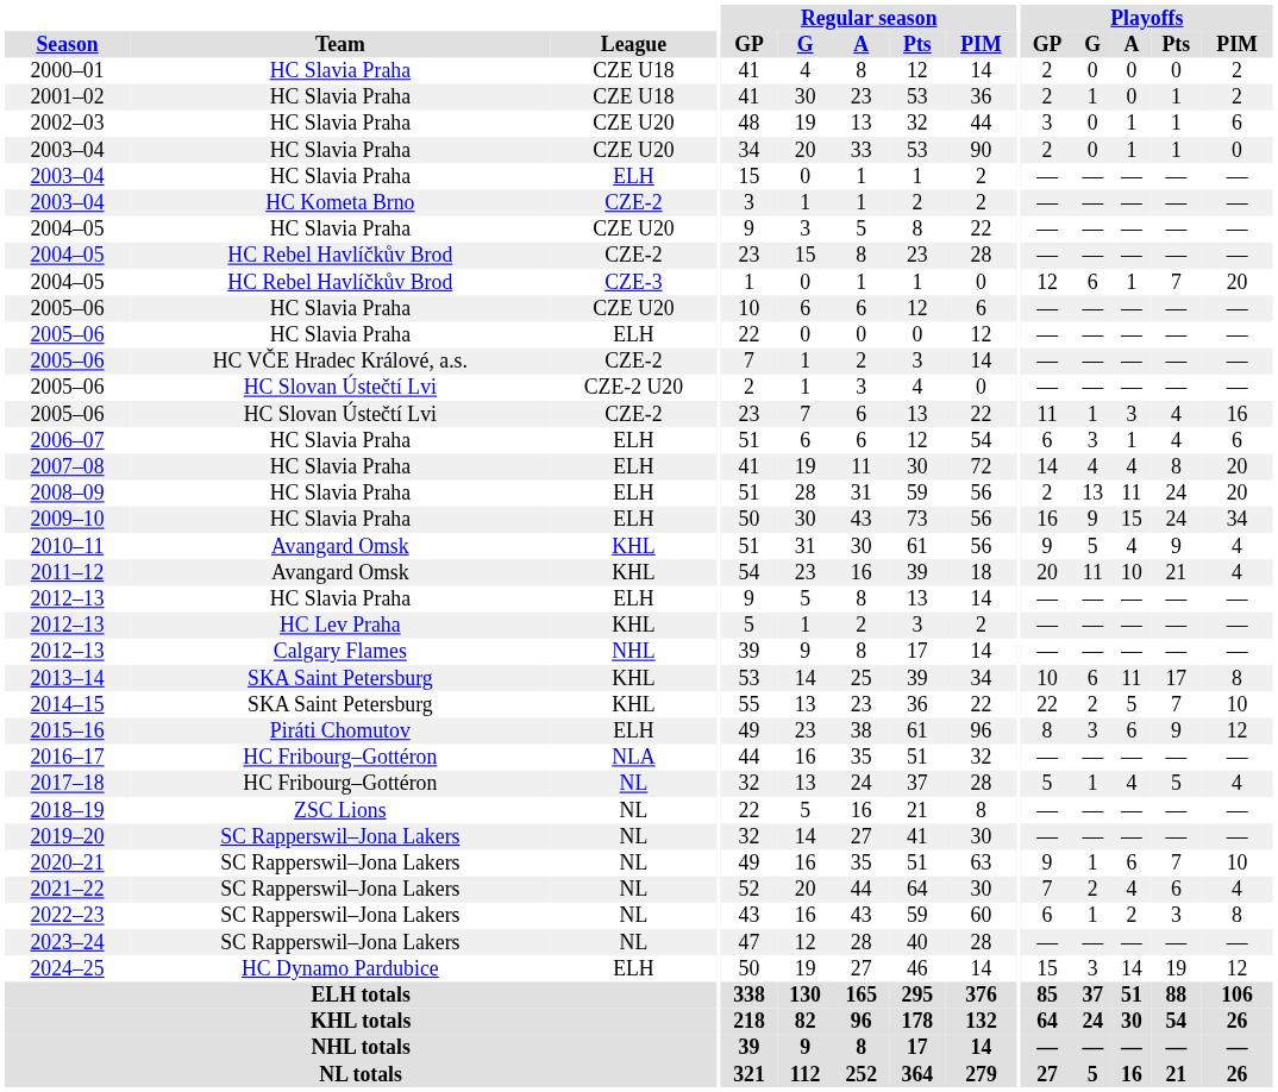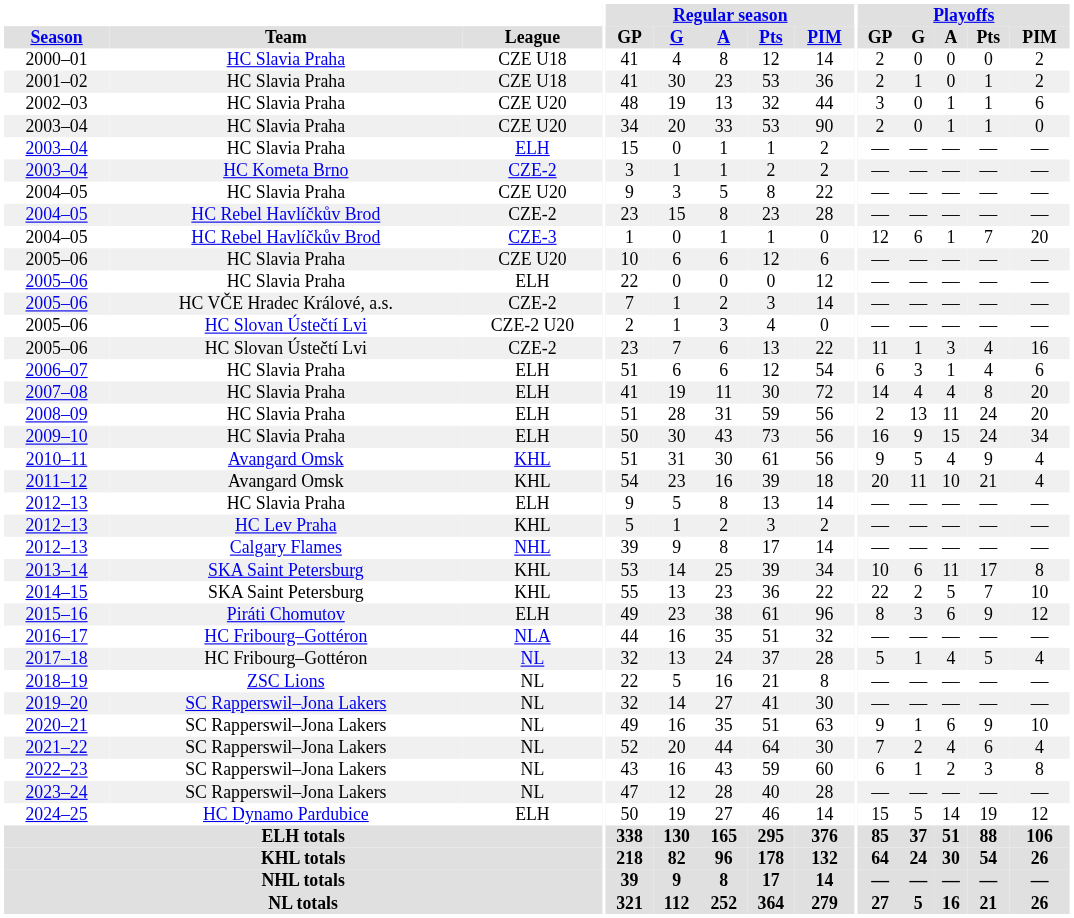 <table border="0" cellpadding="1" cellspacing="0" style="text-align:center; width:60em">
 <tr bgcolor="#e0e0e0">
 <th colspan="3" bgcolor="#ffffff"></th>
 <th rowspan="101" bgcolor="#ffffff"></th>
 <th colspan="5"><a href='#'>Regular season</a></th>
 <th rowspan="101" bgcolor="#ffffff"></th>
 <th colspan="5"><a href='#'>Playoffs</a></th>
 </tr>
 <tr bgcolor="#e0e0e0">
 <th><a href='#'>Season</a></th>
 <th>Team</th>
 <th>League</th>
 <th>GP</th>
 <th><a href='#'>G</a></th>
 <th><a href='#'>A</a></th>
 <th><a href='#'>Pts</a></th>
 <th><a href='#'>PIM</a></th>
 <th>GP</th>
 <th>G</th>
 <th>A</th>
 <th>Pts</th>
 <th>PIM</th>
 </tr>
 <tr>
 <td>2000–01</td>
 <td><a href='#'>HC Slavia Praha</a></td>
 <td>CZE U18</td>
 <td>41</td>
 <td>4</td>
 <td>8</td>
 <td>12</td>
 <td>14</td>
 <td>2</td>
 <td>0</td>
 <td>0</td>
 <td>0</td>
 <td>2</td>
 </tr>
 <tr bgcolor="#f0f0f0">
 <td>2001–02</td>
 <td>HC Slavia Praha</td>
 <td>CZE U18</td>
 <td>41</td>
 <td>30</td>
 <td>23</td>
 <td>53</td>
 <td>36</td>
 <td>2</td>
 <td>1</td>
 <td>0</td>
 <td>1</td>
 <td>2</td>
 </tr>
 <tr>
 <td>2002–03</td>
 <td>HC Slavia Praha</td>
 <td>CZE U20</td>
 <td>48</td>
 <td>19</td>
 <td>13</td>
 <td>32</td>
 <td>44</td>
 <td>3</td>
 <td>0</td>
 <td>1</td>
 <td>1</td>
 <td>6</td>
 </tr>
 <tr bgcolor="#f0f0f0">
 <td>2003–04</td>
 <td>HC Slavia Praha</td>
 <td>CZE U20</td>
 <td>34</td>
 <td>20</td>
 <td>33</td>
 <td>53</td>
 <td>90</td>
 <td>2</td>
 <td>0</td>
 <td>1</td>
 <td>1</td>
 <td>0</td>
 </tr>
 <tr>
 <td><a href='#'>2003–04</a></td>
 <td>HC Slavia Praha</td>
 <td><a href='#'>ELH</a></td>
 <td>15</td>
 <td>0</td>
 <td>1</td>
 <td>1</td>
 <td>2</td>
 <td>—</td>
 <td>—</td>
 <td>—</td>
 <td>—</td>
 <td>—</td>
 </tr>
 <tr bgcolor="#f0f0f0">
 <td><a href='#'>2003–04</a></td>
 <td><a href='#'>HC Kometa Brno</a></td>
 <td><a href='#'>CZE-2</a></td>
 <td>3</td>
 <td>1</td>
 <td>1</td>
 <td>2</td>
 <td>2</td>
 <td>—</td>
 <td>—</td>
 <td>—</td>
 <td>—</td>
 <td>—</td>
 </tr>
 <tr>
 <td>2004–05</td>
 <td>HC Slavia Praha</td>
 <td>CZE U20</td>
 <td>9</td>
 <td>3</td>
 <td>5</td>
 <td>8</td>
 <td>22</td>
 <td>—</td>
 <td>—</td>
 <td>—</td>
 <td>—</td>
 <td>—</td>
 </tr>
 <tr bgcolor="#f0f0f0">
 <td><a href='#'>2004–05</a></td>
 <td><a href='#'>HC Rebel Havlíčkův Brod</a></td>
 <td>CZE-2</td>
 <td>23</td>
 <td>15</td>
 <td>8</td>
 <td>23</td>
 <td>28</td>
 <td>—</td>
 <td>—</td>
 <td>—</td>
 <td>—</td>
 <td>—</td>
 </tr>
 <tr>
 <td>2004–05</td>
 <td><a href='#'>HC Rebel Havlíčkův Brod</a></td>
 <td><a href='#'>CZE-3</a></td>
 <td>1</td>
 <td>0</td>
 <td>1</td>
 <td>1</td>
 <td>0</td>
 <td>12</td>
 <td>6</td>
 <td>1</td>
 <td>7</td>
 <td>20</td>
 </tr>
 <tr bgcolor="#f0f0f0">
 <td>2005–06</td>
 <td>HC Slavia Praha</td>
 <td>CZE U20</td>
 <td>10</td>
 <td>6</td>
 <td>6</td>
 <td>12</td>
 <td>6</td>
 <td>—</td>
 <td>—</td>
 <td>—</td>
 <td>—</td>
 <td>—</td>
 </tr>
 <tr>
 <td><a href='#'>2005–06</a></td>
 <td>HC Slavia Praha</td>
 <td>ELH</td>
 <td>22</td>
 <td>0</td>
 <td>0</td>
 <td>0</td>
 <td>12</td>
 <td>—</td>
 <td>—</td>
 <td>—</td>
 <td>—</td>
 <td>—</td>
 </tr>
 <tr bgcolor="#f0f0f0">
 <td><a href='#'>2005–06</a></td>
 <td>HC VČE Hradec Králové, a.s.</td>
 <td>CZE-2</td>
 <td>7</td>
 <td>1</td>
 <td>2</td>
 <td>3</td>
 <td>14</td>
 <td>—</td>
 <td>—</td>
 <td>—</td>
 <td>—</td>
 <td>—</td>
 </tr>
 <tr>
 <td>2005–06</td>
 <td><a href='#'>HC Slovan Ústečtí Lvi</a></td>
 <td>CZE-2 U20</td>
 <td>2</td>
 <td>1</td>
 <td>3</td>
 <td>4</td>
 <td>0</td>
 <td>—</td>
 <td>—</td>
 <td>—</td>
 <td>—</td>
 <td>—</td>
 </tr>
 <tr bgcolor="#f0f0f0">
 <td>2005–06</td>
 <td>HC Slovan Ústečtí Lvi</td>
 <td>CZE-2</td>
 <td>23</td>
 <td>7</td>
 <td>6</td>
 <td>13</td>
 <td>22</td>
 <td>11</td>
 <td>1</td>
 <td>3</td>
 <td>4</td>
 <td>16</td>
 </tr>
 <tr>
 <td><a href='#'>2006–07</a></td>
 <td>HC Slavia Praha</td>
 <td>ELH</td>
 <td>51</td>
 <td>6</td>
 <td>6</td>
 <td>12</td>
 <td>54</td>
 <td>6</td>
 <td>3</td>
 <td>1</td>
 <td>4</td>
 <td>6</td>
 </tr>
 <tr bgcolor="#f0f0f0">
 <td><a href='#'>2007–08</a></td>
 <td>HC Slavia Praha</td>
 <td>ELH</td>
 <td>41</td>
 <td>19</td>
 <td>11</td>
 <td>30</td>
 <td>72</td>
 <td>14</td>
 <td>4</td>
 <td>4</td>
 <td>8</td>
 <td>20</td>
 </tr>
 <tr>
 <td><a href='#'>2008–09</a></td>
 <td>HC Slavia Praha</td>
 <td>ELH</td>
 <td>51</td>
 <td>28</td>
 <td>31</td>
 <td>59</td>
 <td>56</td>
 <td>2</td>
 <td>13</td>
 <td>11</td>
 <td>24</td>
 <td>20</td>
 </tr>
 <tr bgcolor="#f0f0f0">
 <td><a href='#'>2009–10</a></td>
 <td>HC Slavia Praha</td>
 <td>ELH</td>
 <td>50</td>
 <td>30</td>
 <td>43</td>
 <td>73</td>
 <td>56</td>
 <td>16</td>
 <td>9</td>
 <td>15</td>
 <td>24</td>
 <td>34</td>
 </tr>
 <tr>
 <td><a href='#'>2010–11</a></td>
 <td><a href='#'>Avangard Omsk</a></td>
 <td><a href='#'>KHL</a></td>
 <td>51</td>
 <td>31</td>
 <td>30</td>
 <td>61</td>
 <td>56</td>
 <td>9</td>
 <td>5</td>
 <td>4</td>
 <td>9</td>
 <td>4</td>
 </tr>
 <tr bgcolor="#f0f0f0">
 <td><a href='#'>2011–12</a></td>
 <td>Avangard Omsk</td>
 <td>KHL</td>
 <td>54</td>
 <td>23</td>
 <td>16</td>
 <td>39</td>
 <td>18</td>
 <td>20</td>
 <td>11</td>
 <td>10</td>
 <td>21</td>
 <td>4</td>
 </tr>
 <tr>
 <td><a href='#'>2012–13</a></td>
 <td>HC Slavia Praha</td>
 <td>ELH</td>
 <td>9</td>
 <td>5</td>
 <td>8</td>
 <td>13</td>
 <td>14</td>
 <td>—</td>
 <td>—</td>
 <td>—</td>
 <td>—</td>
 <td>—</td>
 </tr>
 <tr bgcolor="#f0f0f0">
 <td><a href='#'>2012–13</a></td>
 <td><a href='#'>HC Lev Praha</a></td>
 <td>KHL</td>
 <td>5</td>
 <td>1</td>
 <td>2</td>
 <td>3</td>
 <td>2</td>
 <td>—</td>
 <td>—</td>
 <td>—</td>
 <td>—</td>
 <td>—</td>
 </tr>
 <tr>
 <td><a href='#'>2012–13</a></td>
 <td><a href='#'>Calgary Flames</a></td>
 <td><a href='#'>NHL</a></td>
 <td>39</td>
 <td>9</td>
 <td>8</td>
 <td>17</td>
 <td>14</td>
 <td>—</td>
 <td>—</td>
 <td>—</td>
 <td>—</td>
 <td>—</td>
 </tr>
 <tr bgcolor="#f0f0f0">
 <td><a href='#'>2013–14</a></td>
 <td><a href='#'>SKA Saint Petersburg</a></td>
 <td>KHL</td>
 <td>53</td>
 <td>14</td>
 <td>25</td>
 <td>39</td>
 <td>34</td>
 <td>10</td>
 <td>6</td>
 <td>11</td>
 <td>17</td>
 <td>8</td>
 </tr>
 <tr>
 <td><a href='#'>2014–15</a></td>
 <td>SKA Saint Petersburg</td>
 <td>KHL</td>
 <td>55</td>
 <td>13</td>
 <td>23</td>
 <td>36</td>
 <td>22</td>
 <td>22</td>
 <td>2</td>
 <td>5</td>
 <td>7</td>
 <td>10</td>
 </tr>
 <tr bgcolor="#f0f0f0">
 <td><a href='#'>2015–16</a></td>
 <td><a href='#'>Piráti Chomutov</a></td>
 <td>ELH</td>
 <td>49</td>
 <td>23</td>
 <td>38</td>
 <td>61</td>
 <td>96</td>
 <td>8</td>
 <td>3</td>
 <td>6</td>
 <td>9</td>
 <td>12</td>
 </tr>
 <tr>
 <td><a href='#'>2016–17</a></td>
 <td><a href='#'>HC Fribourg–Gottéron</a></td>
 <td><a href='#'>NLA</a></td>
 <td>44</td>
 <td>16</td>
 <td>35</td>
 <td>51</td>
 <td>32</td>
 <td>—</td>
 <td>—</td>
 <td>—</td>
 <td>—</td>
 <td>—</td>
 </tr>
 <tr bgcolor="#f0f0f0">
 <td><a href='#'>2017–18</a></td>
 <td>HC Fribourg–Gottéron</td>
 <td><a href='#'>NL</a></td>
 <td>32</td>
 <td>13</td>
 <td>24</td>
 <td>37</td>
 <td>28</td>
 <td>5</td>
 <td>1</td>
 <td>4</td>
 <td>5</td>
 <td>4</td>
 </tr>
 <tr>
 <td><a href='#'>2018–19</a></td>
 <td><a href='#'>ZSC Lions</a></td>
 <td>NL</td>
 <td>22</td>
 <td>5</td>
 <td>16</td>
 <td>21</td>
 <td>8</td>
 <td>—</td>
 <td>—</td>
 <td>—</td>
 <td>—</td>
 <td>—</td>
 </tr>
 <tr bgcolor="#f0f0f0">
 <td><a href='#'>2019–20</a></td>
 <td><a href='#'>SC Rapperswil–Jona Lakers</a></td>
 <td>NL</td>
 <td>32</td>
 <td>14</td>
 <td>27</td>
 <td>41</td>
 <td>30</td>
 <td>—</td>
 <td>—</td>
 <td>—</td>
 <td>—</td>
 <td>—</td>
 </tr>
 <tr>
 <td><a href='#'>2020–21</a></td>
 <td>SC Rapperswil–Jona Lakers</td>
 <td>NL</td>
 <td>49</td>
 <td>16</td>
 <td>35</td>
 <td>51</td>
 <td>63</td>
 <td>9</td>
 <td>1</td>
 <td>6</td>
-<td>7</td>
+<td>9</td>
 <td>10</td>
 </tr>
 <tr bgcolor="#f0f0f0">
 <td><a href='#'>2021–22</a></td>
 <td>SC Rapperswil–Jona Lakers</td>
 <td>NL</td>
 <td>52</td>
 <td>20</td>
 <td>44</td>
 <td>64</td>
 <td>30</td>
 <td>7</td>
 <td>2</td>
 <td>4</td>
 <td>6</td>
 <td>4</td>
 </tr>
 <tr>
 <td><a href='#'>2022–23</a></td>
 <td>SC Rapperswil–Jona Lakers</td>
 <td>NL</td>
 <td>43</td>
 <td>16</td>
 <td>43</td>
 <td>59</td>
 <td>60</td>
 <td>6</td>
 <td>1</td>
 <td>2</td>
 <td>3</td>
 <td>8</td>
 </tr>
 <tr bgcolor="#f0f0f0">
 <td><a href='#'>2023–24</a></td>
 <td>SC Rapperswil–Jona Lakers</td>
 <td>NL</td>
 <td>47</td>
 <td>12</td>
 <td>28</td>
 <td>40</td>
 <td>28</td>
 <td>—</td>
 <td>—</td>
 <td>—</td>
 <td>—</td>
 <td>—</td>
 </tr>
 <tr>
 <td><a href='#'>2024–25</a></td>
 <td><a href='#'>HC Dynamo Pardubice</a></td>
 <td>ELH</td>
 <td>50</td>
 <td>19</td>
 <td>27</td>
 <td>46</td>
 <td>14</td>
 <td>15</td>
-<td>3</td>
+<td>5</td>
 <td>14</td>
 <td>19</td>
 <td>12</td>
 </tr>
 <tr bgcolor="#e0e0e0">
 <th colspan="3">ELH totals</th>
 <th>338</th>
 <th>130</th>
 <th>165</th>
 <th>295</th>
 <th>376</th>
 <th>85</th>
 <th>37</th>
 <th>51</th>
 <th>88</th>
 <th>106</th>
 </tr>
 <tr bgcolor="#e0e0e0">
 <th colspan="3">KHL totals</th>
 <th>218</th>
 <th>82</th>
 <th>96</th>
 <th>178</th>
 <th>132</th>
 <th>64</th>
 <th>24</th>
 <th>30</th>
 <th>54</th>
 <th>26</th>
 </tr>
 <tr bgcolor="#e0e0e0">
 <th colspan="3">NHL totals</th>
 <th>39</th>
 <th>9</th>
 <th>8</th>
 <th>17</th>
 <th>14</th>
 <th>—</th>
 <th>—</th>
 <th>—</th>
 <th>—</th>
 <th>—</th>
 </tr>
 <tr bgcolor="#e0e0e0">
 <th colspan="3">NL totals</th>
 <th>321</th>
 <th>112</th>
 <th>252</th>
 <th>364</th>
 <th>279</th>
 <th>27</th>
 <th>5</th>
 <th>16</th>
 <th>21</th>
 <th>26</th>
 </tr>
 </table>
